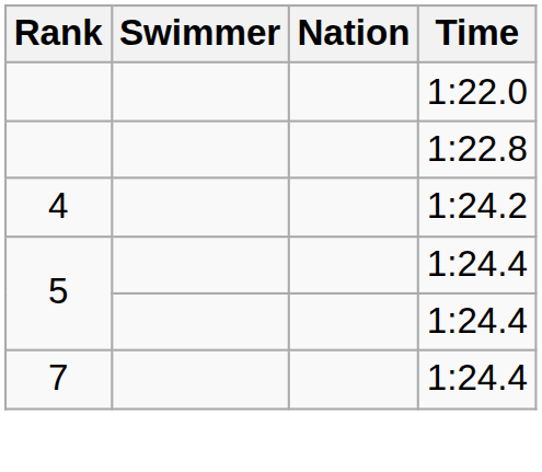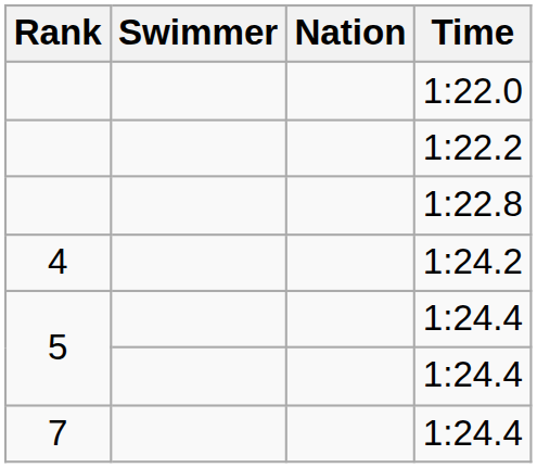 <table class="wikitable sortable" style="text-align:center">
 <tr>
 <th>Rank</th>
 <th>Swimmer</th>
 <th>Nation</th>
 <th>Time</th>
 </tr>
 <tr>
 <td></td>
 <td align=left></td>
 <td align=left></td>
 <td>1:22.0</td>
+</tr>
+<tr>
+<td></td>
+<td align=left></td>
+<td align=left></td>
+<td>1:22.2</td>
 </tr>
 <tr>
 <td></td>
 <td align=left></td>
 <td align=left></td>
 <td>1:22.8</td>
 </tr>
 <tr>
 <td>4</td>
 <td align=left></td>
 <td align=left></td>
 <td>1:24.2</td>
 </tr>
 <tr>
 <td rowspan=2>5</td>
 <td align=left></td>
 <td align=left></td>
 <td>1:24.4</td>
 </tr>
 <tr>
 <td align=left></td>
 <td align=left></td>
 <td>1:24.4</td>
 </tr>
 <tr>
 <td>7</td>
 <td align=left></td>
 <td align=left></td>
 <td>1:24.4</td>
 </tr>
 </table>
